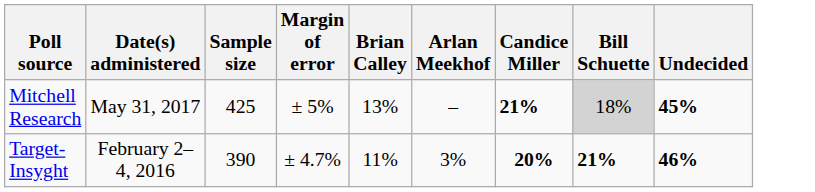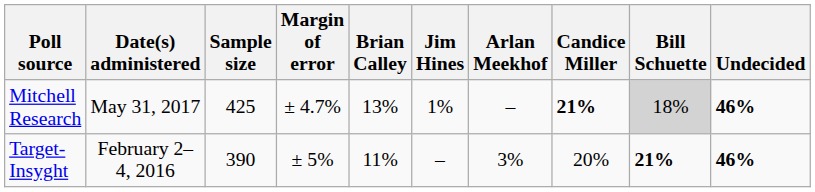 <table class="wikitable">
 <tr valign=bottom>
 <th>Poll source</th>
 <th>Date(s)<br>administered</th>
 <th>Sample<br>size</th>
 <th>Margin<br>of error</th>
 <th style="width:75px;">Brian<br>Calley</th>
+<th style="width:75px;">Jim<br>Hines</th>
 <th style="width:75px;">Arlan<br>Meekhof</th>
 <th style="width:75px;">Candice<br>Miller</th>
 <th style="width:75px;">Bill<br>Schuette</th>
 <th>Undecided</th>
 </tr>
 <tr>
 <td><a href='#'>Mitchell Research</a></td>
 <td align=center>May 31, 2017</td>
 <td align=center>425</td>
-<td align=center>± 5%</td>
+<td align=center>± 4.7%</td>
 <td align=center>13%</td>
+<td align=center>1%</td>
 <td align=center>–</td>
 <td><strong>21%</strong></td>
 <td align=center style="background: lightgrey;">18%</td>
-<td><strong>45%</strong></td>
+<td><strong>46%</strong></td>
 </tr>
 <tr>
 <td><a href='#'>Target-Insyght</a></td>
 <td align=center>February 2–4, 2016</td>
 <td align=center>390</td>
-<td align=center>± 4.7%</td>
+<td align=center>± 5%</td>
 <td align=center>11%</td>
+<td align=center>–</td>
 <td align=center>3%</td>
-<td align=center><strong>20%</strong></td>
+<td align=center>20%</td>
 <td><strong>21%</strong></td>
 <td><strong>46%</strong></td>
 </tr>
 </table>
